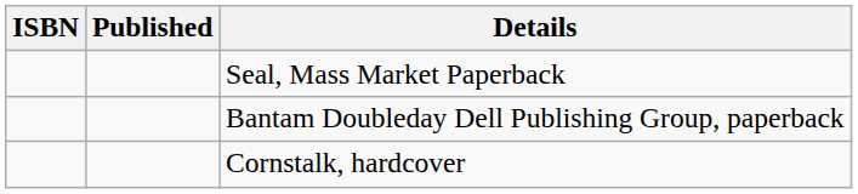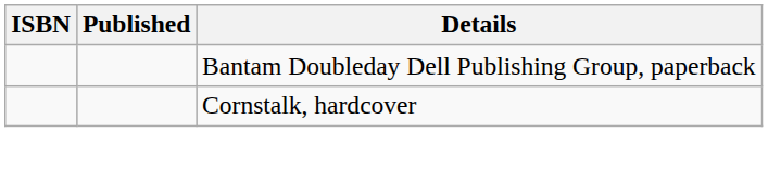 <table class="wikitable">
 <tr>
 <th>ISBN</th>
 <th>Published</th>
 <th>Details</th>
-</tr>
-<tr>
-<td></td>
-<td></td>
-<td>Seal, Mass Market Paperback</td>
 </tr>
 <tr>
 <td></td>
 <td></td>
 <td>Bantam Doubleday Dell Publishing Group, paperback</td>
 </tr>
 <tr>
 <td></td>
 <td></td>
 <td>Cornstalk, hardcover</td>
 </tr>
 </table>
